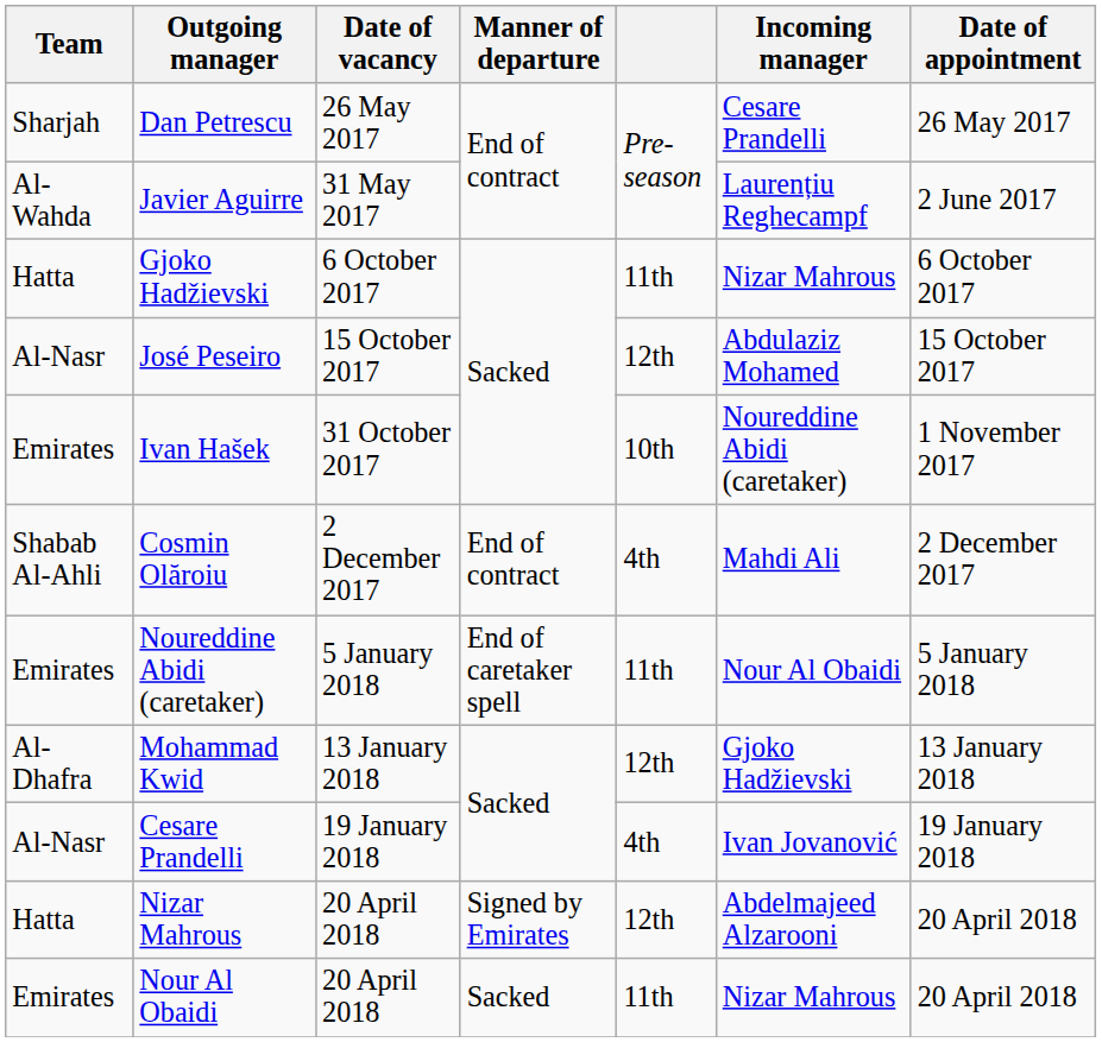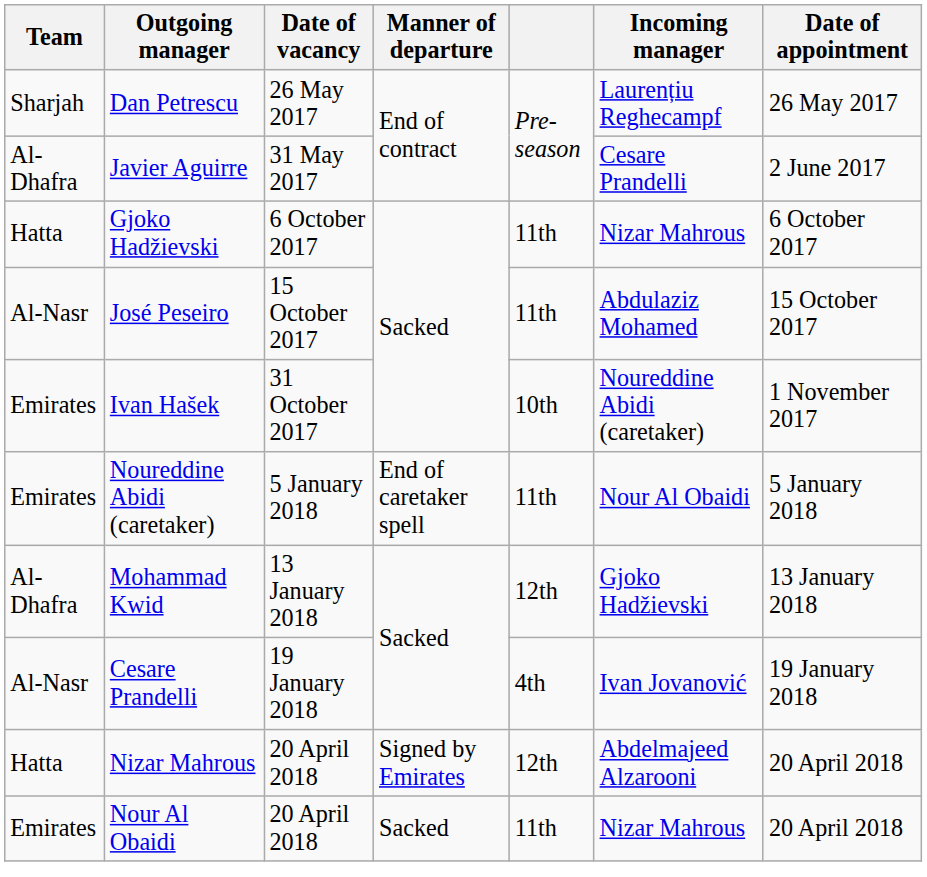 <table class="wikitable">
 <tr>
 <th>Team</th>
 <th>Outgoing manager</th>
 <th>Date of vacancy</th>
 <th>Manner of departure</th>
 <th></th>
 <th>Incoming manager</th>
 <th>Date of appointment</th>
 </tr>
 <tr>
 <td>Sharjah</td>
 <td> <a href='#'>Dan Petrescu</a></td>
 <td>26 May 2017</td>
 <td rowspan=2>End of contract</td>
 <td rowspan=2><em>Pre-season</em></td>
-<td> <a href='#'>Cesare Prandelli</a></td>
+<td> <a href='#'>Laurențiu Reghecampf</a></td>
 <td>26 May 2017</td>
 </tr>
 <tr>
-<td>Al-Wahda</td>
+<td>Al-Dhafra</td>
 <td> <a href='#'>Javier Aguirre</a></td>
 <td>31 May 2017</td>
-<td> <a href='#'>Laurențiu Reghecampf</a></td>
+<td> <a href='#'>Cesare Prandelli</a></td>
 <td>2 June 2017</td>
 </tr>
 <tr>
 <td>Hatta</td>
 <td> <a href='#'>Gjoko Hadžievski</a></td>
 <td>6 October 2017</td>
 <td rowspan=3>Sacked</td>
 <td>11th</td>
 <td> <a href='#'>Nizar Mahrous</a></td>
 <td>6 October 2017</td>
 </tr>
 <tr>
 <td>Al-Nasr</td>
 <td> <a href='#'>José Peseiro</a></td>
 <td>15 October 2017</td>
-<td>12th</td>
+<td>11th</td>
 <td> <a href='#'>Abdulaziz Mohamed</a></td>
 <td>15 October 2017</td>
 </tr>
 <tr>
 <td>Emirates</td>
 <td> <a href='#'>Ivan Hašek</a></td>
 <td>31 October 2017</td>
 <td>10th</td>
 <td> <a href='#'>Noureddine Abidi</a> (caretaker)</td>
 <td>1 November 2017</td>
-</tr>
-<tr>
-<td>Shabab Al-Ahli</td>
-<td> <a href='#'>Cosmin Olăroiu</a></td>
-<td>2 December 2017</td>
-<td>End of contract</td>
-<td>4th</td>
-<td> <a href='#'>Mahdi Ali</a></td>
-<td>2 December 2017</td>
 </tr>
 <tr>
 <td>Emirates</td>
 <td> <a href='#'>Noureddine Abidi</a> (caretaker)</td>
 <td>5 January 2018</td>
 <td>End of caretaker spell</td>
 <td>11th</td>
 <td> <a href='#'>Nour Al Obaidi</a></td>
 <td>5 January 2018</td>
 </tr>
 <tr>
 <td>Al-Dhafra</td>
 <td> <a href='#'>Mohammad Kwid</a></td>
 <td>13 January 2018</td>
 <td rowspan=2>Sacked</td>
 <td>12th</td>
 <td> <a href='#'>Gjoko Hadžievski</a></td>
 <td>13 January 2018</td>
 </tr>
 <tr>
 <td>Al-Nasr</td>
 <td> <a href='#'>Cesare Prandelli</a></td>
 <td>19 January 2018</td>
 <td>4th</td>
 <td> <a href='#'>Ivan Jovanović</a></td>
 <td>19 January 2018</td>
 </tr>
 <tr>
 <td>Hatta</td>
 <td> <a href='#'>Nizar Mahrous</a></td>
 <td>20 April 2018</td>
 <td>Signed by <a href='#'>Emirates</a></td>
 <td>12th</td>
 <td> <a href='#'>Abdelmajeed Alzarooni</a></td>
 <td>20 April 2018</td>
 </tr>
 <tr>
 <td>Emirates</td>
 <td> <a href='#'>Nour Al Obaidi</a></td>
 <td>20 April 2018</td>
 <td>Sacked</td>
 <td>11th</td>
 <td> <a href='#'>Nizar Mahrous</a></td>
 <td>20 April 2018</td>
 </tr>
 </table>
